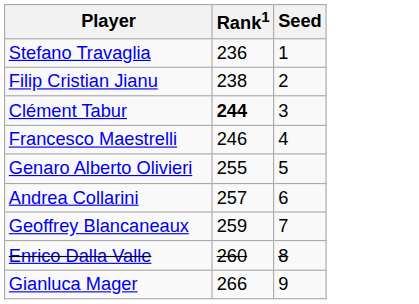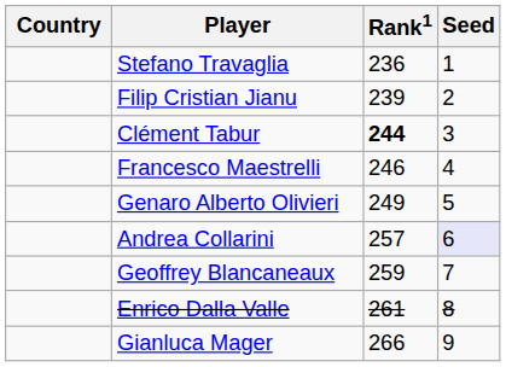 <table class="sortable wikitable">
 <tr>
+<th width="70">Country</th>
 <th width="175">Player</th>
 <th>Rank<sup>1</sup></th>
 <th>Seed</th>
 </tr>
 <tr>
+<td></td>
 <td><a href='#'>Stefano Travaglia</a></td>
 <td>236</td>
 <td>1</td>
 </tr>
 <tr>
+<td></td>
 <td><a href='#'>Filip Cristian Jianu</a></td>
-<td>238</td>
+<td>239</td>
 <td>2</td>
 </tr>
 <tr>
+<td></td>
 <td><a href='#'>Clément Tabur</a></td>
 <td><strong>244</strong></td>
 <td>3</td>
 </tr>
 <tr>
+<td></td>
 <td><a href='#'>Francesco Maestrelli</a></td>
 <td>246</td>
 <td>4</td>
 </tr>
 <tr>
+<td></td>
 <td><a href='#'>Genaro Alberto Olivieri</a></td>
-<td>255</td>
+<td>249</td>
 <td>5</td>
 </tr>
 <tr>
+<td></td>
 <td><a href='#'>Andrea Collarini</a></td>
 <td>257</td>
-<td>6</td>
+<td style="background: lavender;">6</td>
 </tr>
 <tr>
+<td></td>
 <td><a href='#'>Geoffrey Blancaneaux</a></td>
 <td>259</td>
 <td>7</td>
 </tr>
 <tr>
+<td><s></s></td>
 <td><s><a href='#'>Enrico Dalla Valle</a></s></td>
-<td><s>260</s></td>
+<td><s>261</s></td>
 <td><s>8</s></td>
 </tr>
 <tr>
+<td></td>
 <td><a href='#'>Gianluca Mager</a></td>
 <td>266</td>
 <td>9</td>
 </tr>
 </table>
